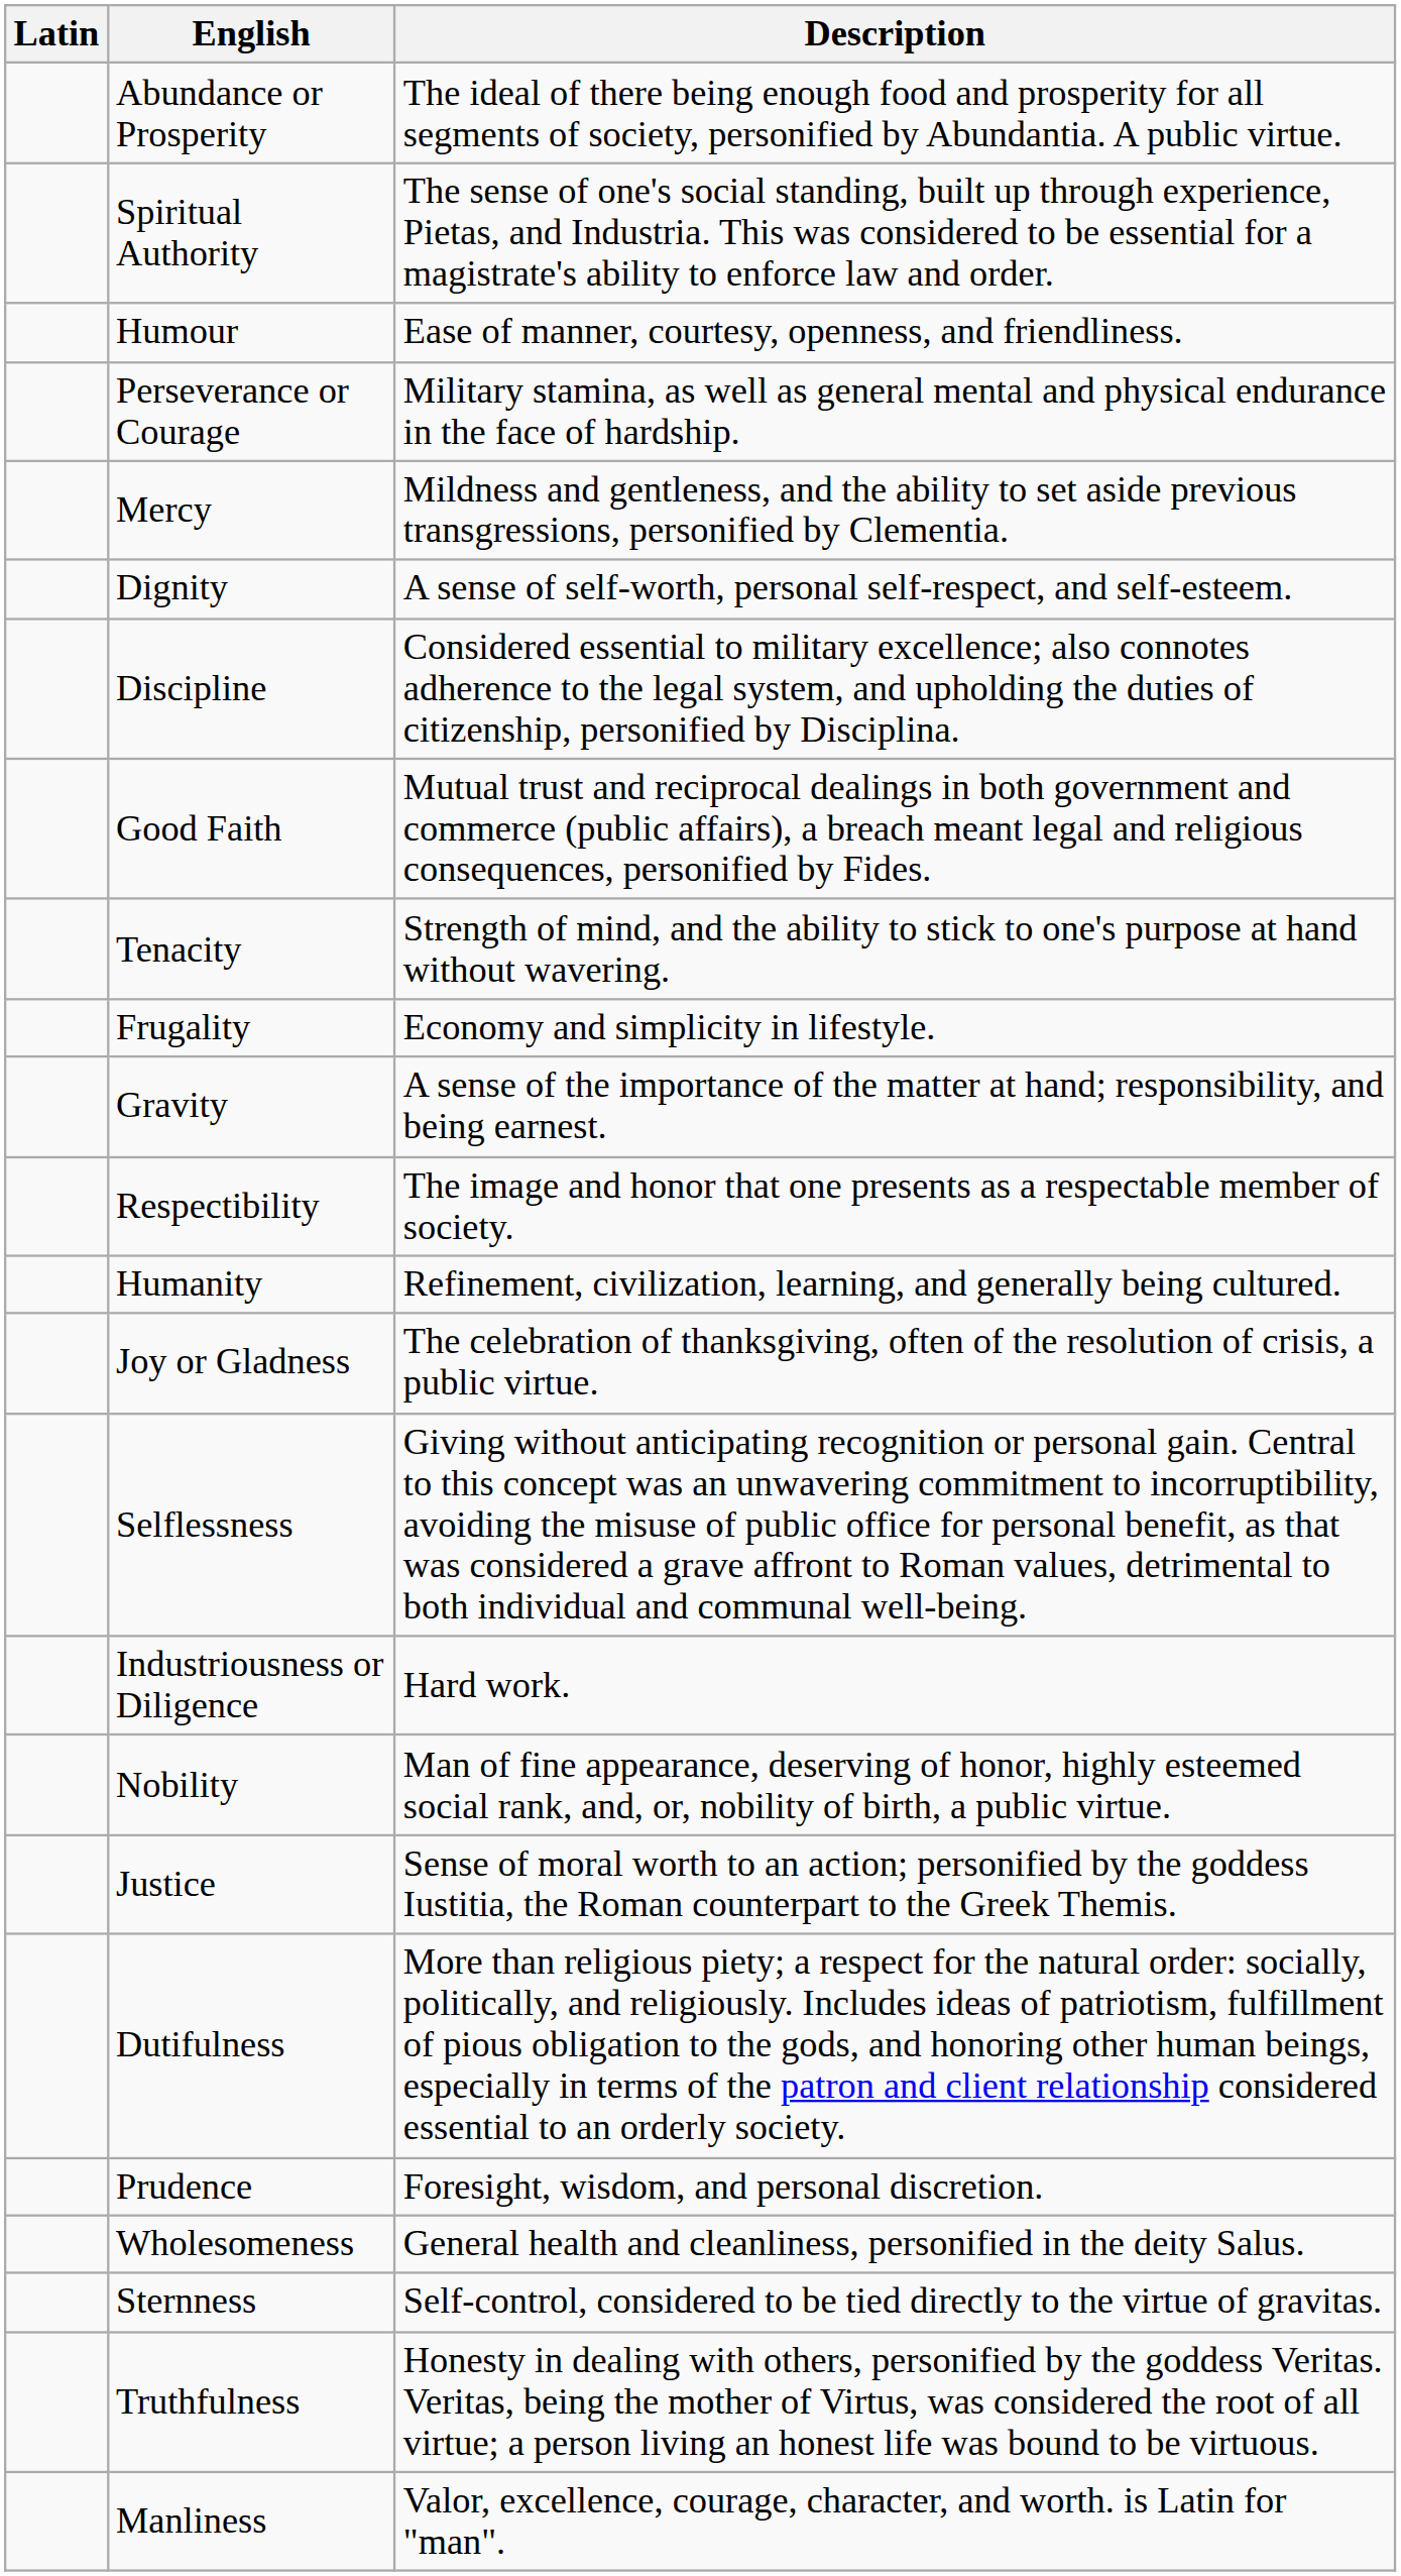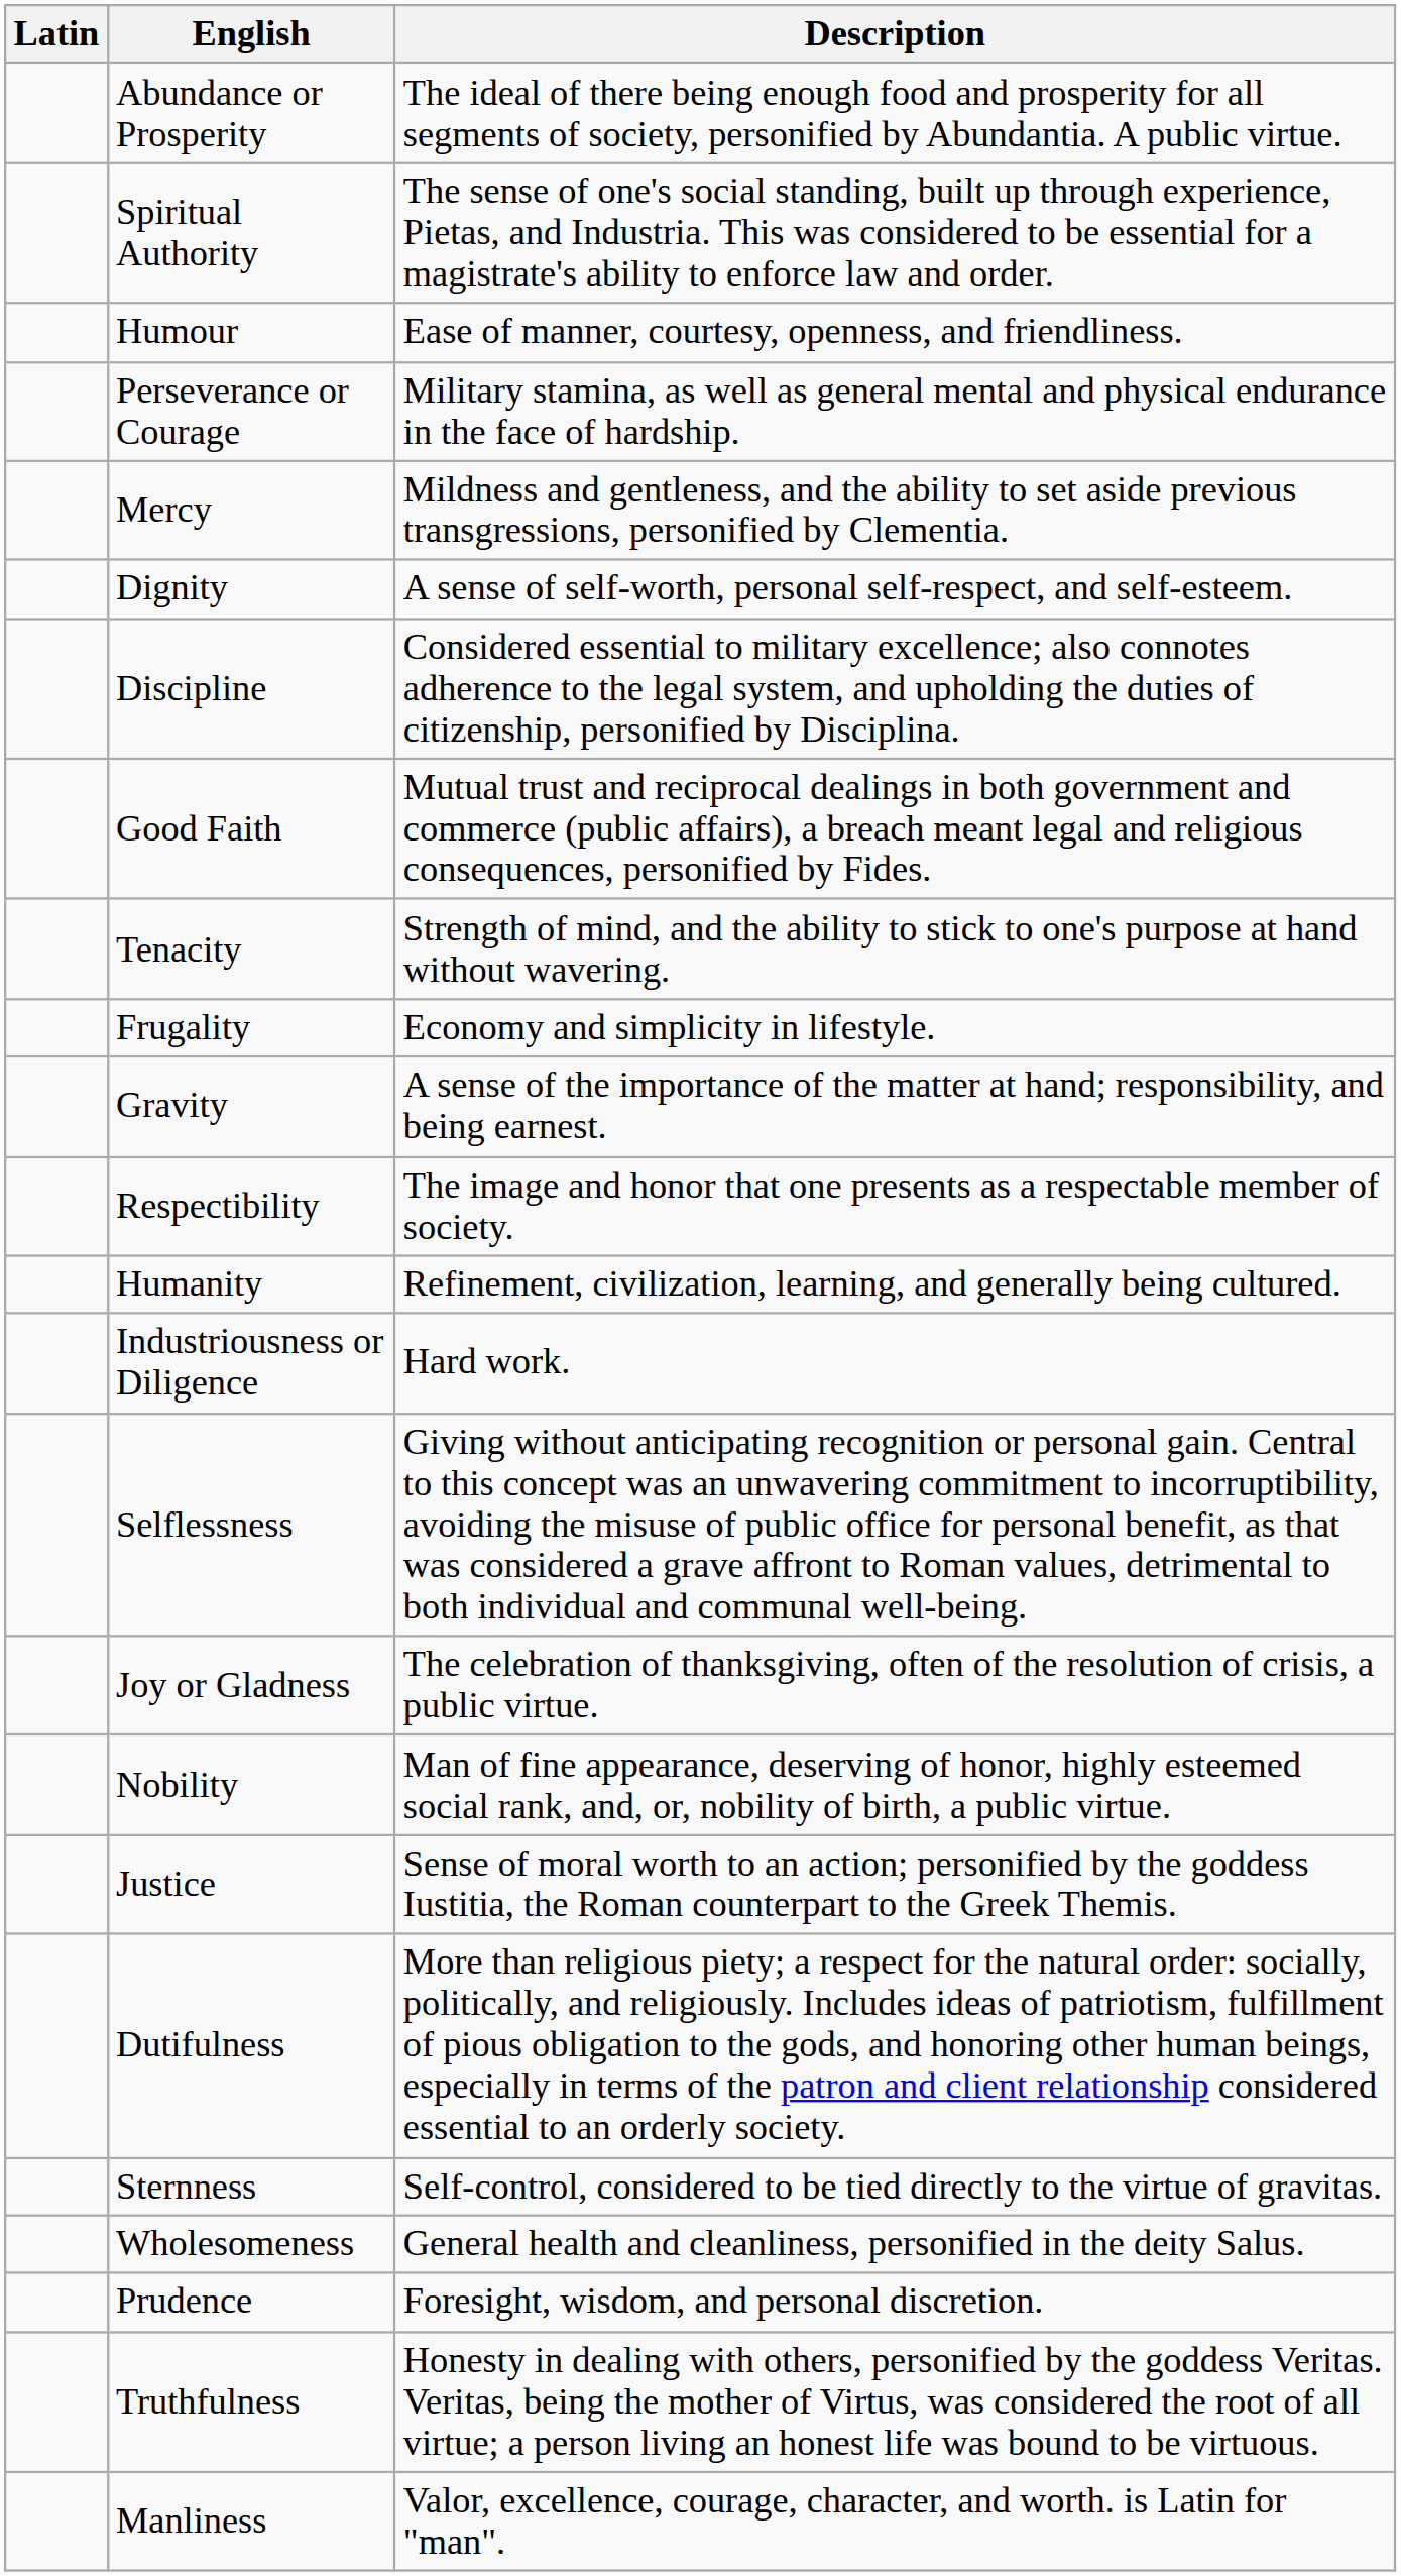 <table class="wikitable">
 <tr>
 <th>Latin</th>
 <th>English</th>
 <th>Description</th>
 </tr>
 <tr>
 <td></td>
 <td>Abundance or Prosperity</td>
 <td>The ideal of there being enough food and prosperity for all segments of society, personified by Abundantia. A public virtue.</td>
 </tr>
 <tr>
 <td></td>
 <td>Spiritual Authority</td>
 <td>The sense of one's social standing, built up through experience, Pietas, and Industria. This was considered to be essential for a magistrate's ability to enforce law and order.</td>
 </tr>
 <tr>
 <td></td>
 <td>Humour</td>
 <td>Ease of manner, courtesy, openness, and friendliness.</td>
 </tr>
 <tr>
 <td></td>
 <td>Perseverance or Courage</td>
 <td>Military stamina, as well as general mental and physical endurance in the face of hardship.</td>
 </tr>
 <tr>
 <td></td>
 <td>Mercy</td>
 <td>Mildness and gentleness, and the ability to set aside previous transgressions, personified by Clementia.</td>
 </tr>
 <tr>
 <td></td>
 <td>Dignity</td>
 <td>A sense of self-worth, personal self-respect, and self-esteem.</td>
 </tr>
 <tr>
 <td></td>
 <td>Discipline</td>
 <td>Considered essential to military excellence; also connotes adherence to the legal system, and upholding the duties of citizenship, personified by Disciplina.</td>
 </tr>
 <tr>
 <td></td>
 <td>Good Faith</td>
 <td>Mutual trust and reciprocal dealings in both government and commerce (public affairs), a breach meant legal and religious consequences, personified by Fides.</td>
 </tr>
 <tr>
 <td></td>
 <td>Tenacity</td>
 <td>Strength of mind, and the ability to stick to one's purpose at hand without wavering.</td>
 </tr>
 <tr>
 <td></td>
 <td>Frugality</td>
 <td>Economy and simplicity in lifestyle.</td>
 </tr>
 <tr>
 <td></td>
 <td>Gravity</td>
 <td>A sense of the importance of the matter at hand; responsibility, and being earnest.</td>
 </tr>
 <tr>
 <td></td>
 <td>Respectibility</td>
 <td>The image and honor that one presents as a respectable member of society.</td>
 </tr>
 <tr>
 <td></td>
 <td>Humanity</td>
 <td>Refinement, civilization, learning, and generally being cultured.</td>
 </tr>
 <tr>
 <td></td>
-<td>Joy or Gladness</td>
-<td>The celebration of thanksgiving, often of the resolution of crisis, a public virtue.</td>
+<td>Industriousness or Diligence</td>
+<td>Hard work.</td>
 </tr>
 <tr>
 <td></td>
 <td>Selflessness</td>
 <td>Giving without anticipating recognition or personal gain. Central to this concept was an unwavering commitment to incorruptibility, avoiding the misuse of public office for personal benefit, as that was considered a grave affront to Roman values, detrimental to both individual and communal well-being.</td>
 </tr>
 <tr>
 <td></td>
-<td>Industriousness or Diligence</td>
-<td>Hard work.</td>
+<td>Joy or Gladness</td>
+<td>The celebration of thanksgiving, often of the resolution of crisis, a public virtue.</td>
 </tr>
 <tr>
 <td></td>
 <td>Nobility</td>
 <td>Man of fine appearance, deserving of honor, highly esteemed social rank, and, or, nobility of birth, a public virtue.</td>
 </tr>
 <tr>
 <td></td>
 <td>Justice</td>
 <td>Sense of moral worth to an action; personified by the goddess Iustitia, the Roman counterpart to the Greek Themis.</td>
 </tr>
 <tr>
 <td></td>
 <td>Dutifulness</td>
 <td>More than religious piety; a respect for the natural order: socially, politically, and religiously. Includes ideas of patriotism, fulfillment of pious obligation to the gods, and honoring other human beings, especially in terms of the <a href='#'>patron and client relationship</a> considered essential to an orderly society.</td>
 </tr>
 <tr>
 <td></td>
-<td>Prudence</td>
-<td>Foresight, wisdom, and personal discretion.</td>
+<td>Sternness</td>
+<td>Self-control, considered to be tied directly to the virtue of gravitas.</td>
 </tr>
 <tr>
 <td></td>
 <td>Wholesomeness</td>
 <td>General health and cleanliness, personified in the deity Salus.</td>
 </tr>
 <tr>
 <td></td>
-<td>Sternness</td>
-<td>Self-control, considered to be tied directly to the virtue of gravitas.</td>
+<td>Prudence</td>
+<td>Foresight, wisdom, and personal discretion.</td>
 </tr>
 <tr>
 <td></td>
 <td>Truthfulness</td>
 <td>Honesty in dealing with others, personified by the goddess Veritas. Veritas, being the mother of Virtus, was considered the root of all virtue; a person living an honest life was bound to be virtuous.</td>
 </tr>
 <tr>
 <td></td>
 <td>Manliness</td>
 <td>Valor, excellence, courage, character, and worth.  is Latin for "man".</td>
 </tr>
 </table>
